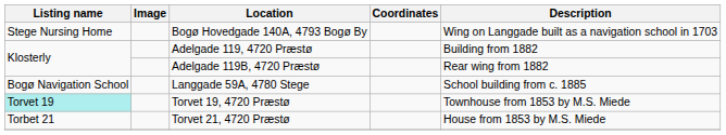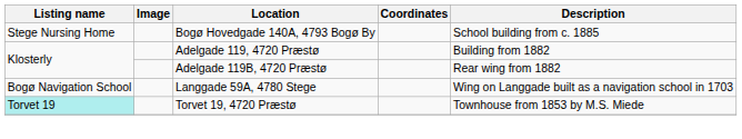 <table class="wikitable sortable">
 <tr>
 <th>Listing name</th>
 <th>Image</th>
 <th>Location</th>
 <th>Coordinates</th>
 <th>Description</th>
 </tr>
 <tr>
 <td>Stege Nursing Home</td>
 <td></td>
 <td>Bogø Hovedgade 140A, 4793 Bogø By</td>
 <td></td>
-<td>Wing on Langgade built as a navigation school in 1703</td>
+<td>School building from c. 1885</td>
 </tr>
 <tr>
 <td rowspan="2">Klosterly</td>
 <td></td>
 <td>Adelgade 119, 4720 Præstø</td>
 <td></td>
 <td>Building from 1882</td>
 </tr>
 <tr>
 <td></td>
 <td>Adelgade 119B, 4720 Præstø</td>
 <td></td>
 <td>Rear wing from 1882</td>
 </tr>
 <tr>
 <td>Bogø Navigation School</td>
 <td></td>
 <td>Langgade 59A, 4780 Stege</td>
 <td></td>
-<td>School building from c. 1885</td>
+<td>Wing on Langgade built as a navigation school in 1703</td>
 </tr>
 <tr>
 <td style="background: paleturquoise;">Torvet 19</td>
 <td></td>
 <td>Torvet 19, 4720 Præstø</td>
 <td></td>
 <td>Townhouse from 1853 by M.S. Miede</td>
 </tr>
 <tr>
-<td>Torbet 21</td>
-<td></td>
-<td>Torvet 21, 4720 Præstø</td>
-<td></td>
-<td>House from 1853 by M.S. Miede</td>
-</tr>
-<tr>
 </tr>
 </table>
